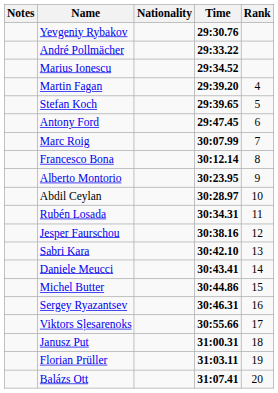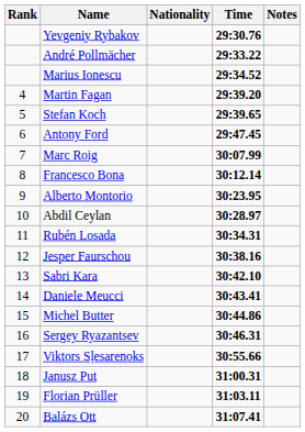 <table class="wikitable sortable" style="text-align:center">
 <tr>
-<th>Notes</th>
+<th>Rank</th>
 <th>Name</th>
 <th>Nationality</th>
 <th>Time</th>
-<th>Rank</th>
+<th>Notes</th>
 </tr>
 <tr>
 <td></td>
 <td align=left><a href='#'>Yevgeniy Rybakov</a></td>
 <td align=left></td>
 <td><strong>29:30.76</strong></td>
 <td></td>
 </tr>
 <tr>
 <td></td>
 <td align=left><a href='#'>André Pollmächer</a></td>
 <td align=left></td>
 <td><strong>29:33.22</strong></td>
 <td></td>
 </tr>
 <tr>
 <td></td>
 <td align=left><a href='#'>Marius Ionescu</a></td>
 <td align=left></td>
 <td><strong>29:34.52</strong></td>
 <td></td>
 </tr>
 <tr>
-<td></td>
+<td>4</td>
 <td align=left><a href='#'>Martin Fagan</a></td>
 <td align=left></td>
 <td><strong>29:39.20</strong></td>
-<td>4</td>
+<td></td>
 </tr>
 <tr>
-<td></td>
+<td>5</td>
 <td align=left><a href='#'>Stefan Koch</a></td>
 <td align=left></td>
 <td><strong>29:39.65</strong></td>
-<td>5</td>
+<td></td>
 </tr>
 <tr>
-<td></td>
+<td>6</td>
 <td align=left><a href='#'>Antony Ford</a></td>
 <td align=left></td>
 <td><strong>29:47.45</strong></td>
-<td>6</td>
+<td></td>
 </tr>
 <tr>
-<td></td>
+<td>7</td>
 <td align=left><a href='#'>Marc Roig</a></td>
 <td align=left></td>
 <td><strong>30:07.99</strong></td>
-<td>7</td>
+<td></td>
 </tr>
 <tr>
-<td></td>
+<td>8</td>
 <td align=left><a href='#'>Francesco Bona</a></td>
 <td align=left></td>
 <td><strong>30:12.14</strong></td>
-<td>8</td>
+<td></td>
 </tr>
 <tr>
-<td></td>
+<td>9</td>
 <td align=left><a href='#'>Alberto Montorio</a></td>
 <td align=left></td>
 <td><strong>30:23.95</strong></td>
-<td>9</td>
+<td></td>
 </tr>
 <tr>
-<td></td>
+<td>10</td>
 <td align=left>Abdil Ceylan</td>
 <td align=left></td>
 <td><strong>30:28.97</strong></td>
-<td>10</td>
+<td></td>
 </tr>
 <tr>
-<td></td>
+<td>11</td>
 <td align=left><a href='#'>Rubén Losada</a></td>
 <td align=left></td>
 <td><strong>30:34.31</strong></td>
-<td>11</td>
+<td></td>
 </tr>
 <tr>
-<td></td>
+<td>12</td>
 <td align=left><a href='#'>Jesper Faurschou</a></td>
 <td align=left></td>
 <td><strong>30:38.16</strong></td>
-<td>12</td>
+<td></td>
 </tr>
 <tr>
-<td></td>
+<td>13</td>
 <td align=left><a href='#'>Sabri Kara</a></td>
 <td align=left></td>
 <td><strong>30:42.10</strong></td>
-<td>13</td>
+<td></td>
 </tr>
 <tr>
-<td></td>
+<td>14</td>
 <td align=left><a href='#'>Daniele Meucci</a></td>
 <td align=left></td>
 <td><strong>30:43.41</strong></td>
-<td>14</td>
+<td></td>
 </tr>
 <tr>
-<td></td>
+<td>15</td>
 <td align=left><a href='#'>Michel Butter</a></td>
 <td align=left></td>
 <td><strong>30:44.86</strong></td>
-<td>15</td>
+<td></td>
 </tr>
 <tr>
-<td></td>
+<td>16</td>
 <td align=left><a href='#'>Sergey Ryazantsev</a></td>
 <td align=left></td>
 <td><strong>30:46.31</strong></td>
-<td>16</td>
+<td></td>
 </tr>
 <tr>
-<td></td>
+<td>17</td>
 <td align=left><a href='#'>Viktors Sļesarenoks</a></td>
 <td align=left></td>
 <td><strong>30:55.66</strong></td>
-<td>17</td>
+<td></td>
 </tr>
 <tr>
-<td></td>
+<td>18</td>
 <td align=left><a href='#'>Janusz Put</a></td>
 <td align=left></td>
 <td><strong>31:00.31</strong></td>
-<td>18</td>
+<td></td>
 </tr>
 <tr>
-<td></td>
+<td>19</td>
 <td align=left><a href='#'>Florian Prüller</a></td>
 <td align=left></td>
 <td><strong>31:03.11</strong></td>
-<td>19</td>
+<td></td>
 </tr>
 <tr>
-<td></td>
+<td>20</td>
 <td align=left><a href='#'>Balázs Ott</a></td>
 <td align=left></td>
 <td><strong>31:07.41</strong></td>
-<td>20</td>
+<td></td>
 </tr>
 </table>
